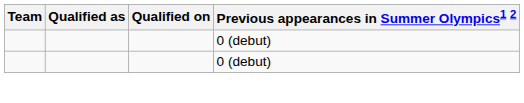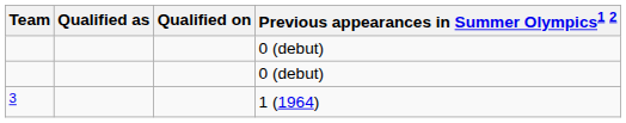 <table class="wikitable sortable">
 <tr>
 <th>Team</th>
 <th>Qualified as</th>
 <th>Qualified on</th>
 <th data-sort-type="number">Previous appearances in <a href='#'>Summer Olympics</a><sup><a href='#'>1</a></sup> <sup><a href='#'>2</a></sup></th>
 </tr>
 <tr>
 <td></td>
 <td></td>
 <td></td>
 <td>0 (debut)</td>
 </tr>
 <tr>
 <td></td>
 <td></td>
 <td></td>
 <td>0 (debut)</td>
 </tr>
+<tr>
+<td><s></s><sup><a href='#'>3</a></sup></td>
+<td></td>
+<td></td>
+<td>1 (<a href='#'>1964</a>)</td>
+</tr>
 </table>
